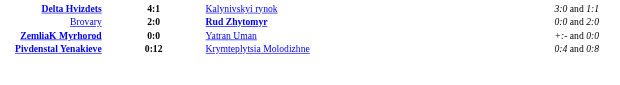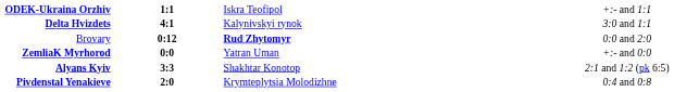 <table width=100% cellspacing=1>
 <tr>
 <th width=20%></th>
 <th width=12%></th>
 <th width=20%></th>
 <th></th>
+</tr>
+<tr style=font-size:90%>
+<td align=right><strong><a href='#'>ODEK-Ukraina Orzhiv</a></strong></td>
+<td align=center><strong>1:1</strong></td>
+<td><a href='#'>Iskra Teofipol</a></td>
+<td align=center><em>+:-</em> and <em>1:1</em></td>
 </tr>
 <tr style=font-size:90%>
 <td align=right><strong><a href='#'>Delta Hvizdets</a></strong></td>
 <td align=center><strong>4:1</strong></td>
 <td><a href='#'>Kalynivskyi rynok</a></td>
 <td align=center><em>3:0</em> and <em>1:1</em></td>
 </tr>
 <tr style=font-size:90%>
 <td align=right><a href='#'>Brovary</a></td>
-<td align=center><strong>2:0</strong></td>
+<td align=center><strong>0:12</strong></td>
 <td><strong><a href='#'>Rud Zhytomyr</a></strong></td>
 <td align=center><em>0:0</em> and <em>2:0</em></td>
 </tr>
 <tr style=font-size:90%>
 <td align=right><strong><a href='#'>ZemliaK Myrhorod</a></strong></td>
 <td align=center><strong>0:0</strong></td>
 <td><a href='#'>Yatran Uman</a></td>
 <td align=center><em>+:-</em> and <em>0:0</em></td>
 </tr>
 <tr style=font-size:90%>
+<td align=right><strong><a href='#'>Alyans Kyiv</a></strong></td>
+<td align=center><strong>3:3</strong></td>
+<td><a href='#'>Shakhtar Konotop</a></td>
+<td align=center><em>2:1</em> and <em>1:2</em> (<a href='#'>pk</a> 6:5)</td>
+</tr>
+<tr style=font-size:90%>
 <td align=right><strong><a href='#'>Pivdenstal Yenakieve</a></strong></td>
-<td align=center><strong>0:12</strong></td>
+<td align=center><strong>2:0</strong></td>
 <td><a href='#'>Krymteplytsia Molodizhne</a></td>
 <td align=center><em>0:4</em> and <em>0:8</em></td>
 </tr>
 </table>
